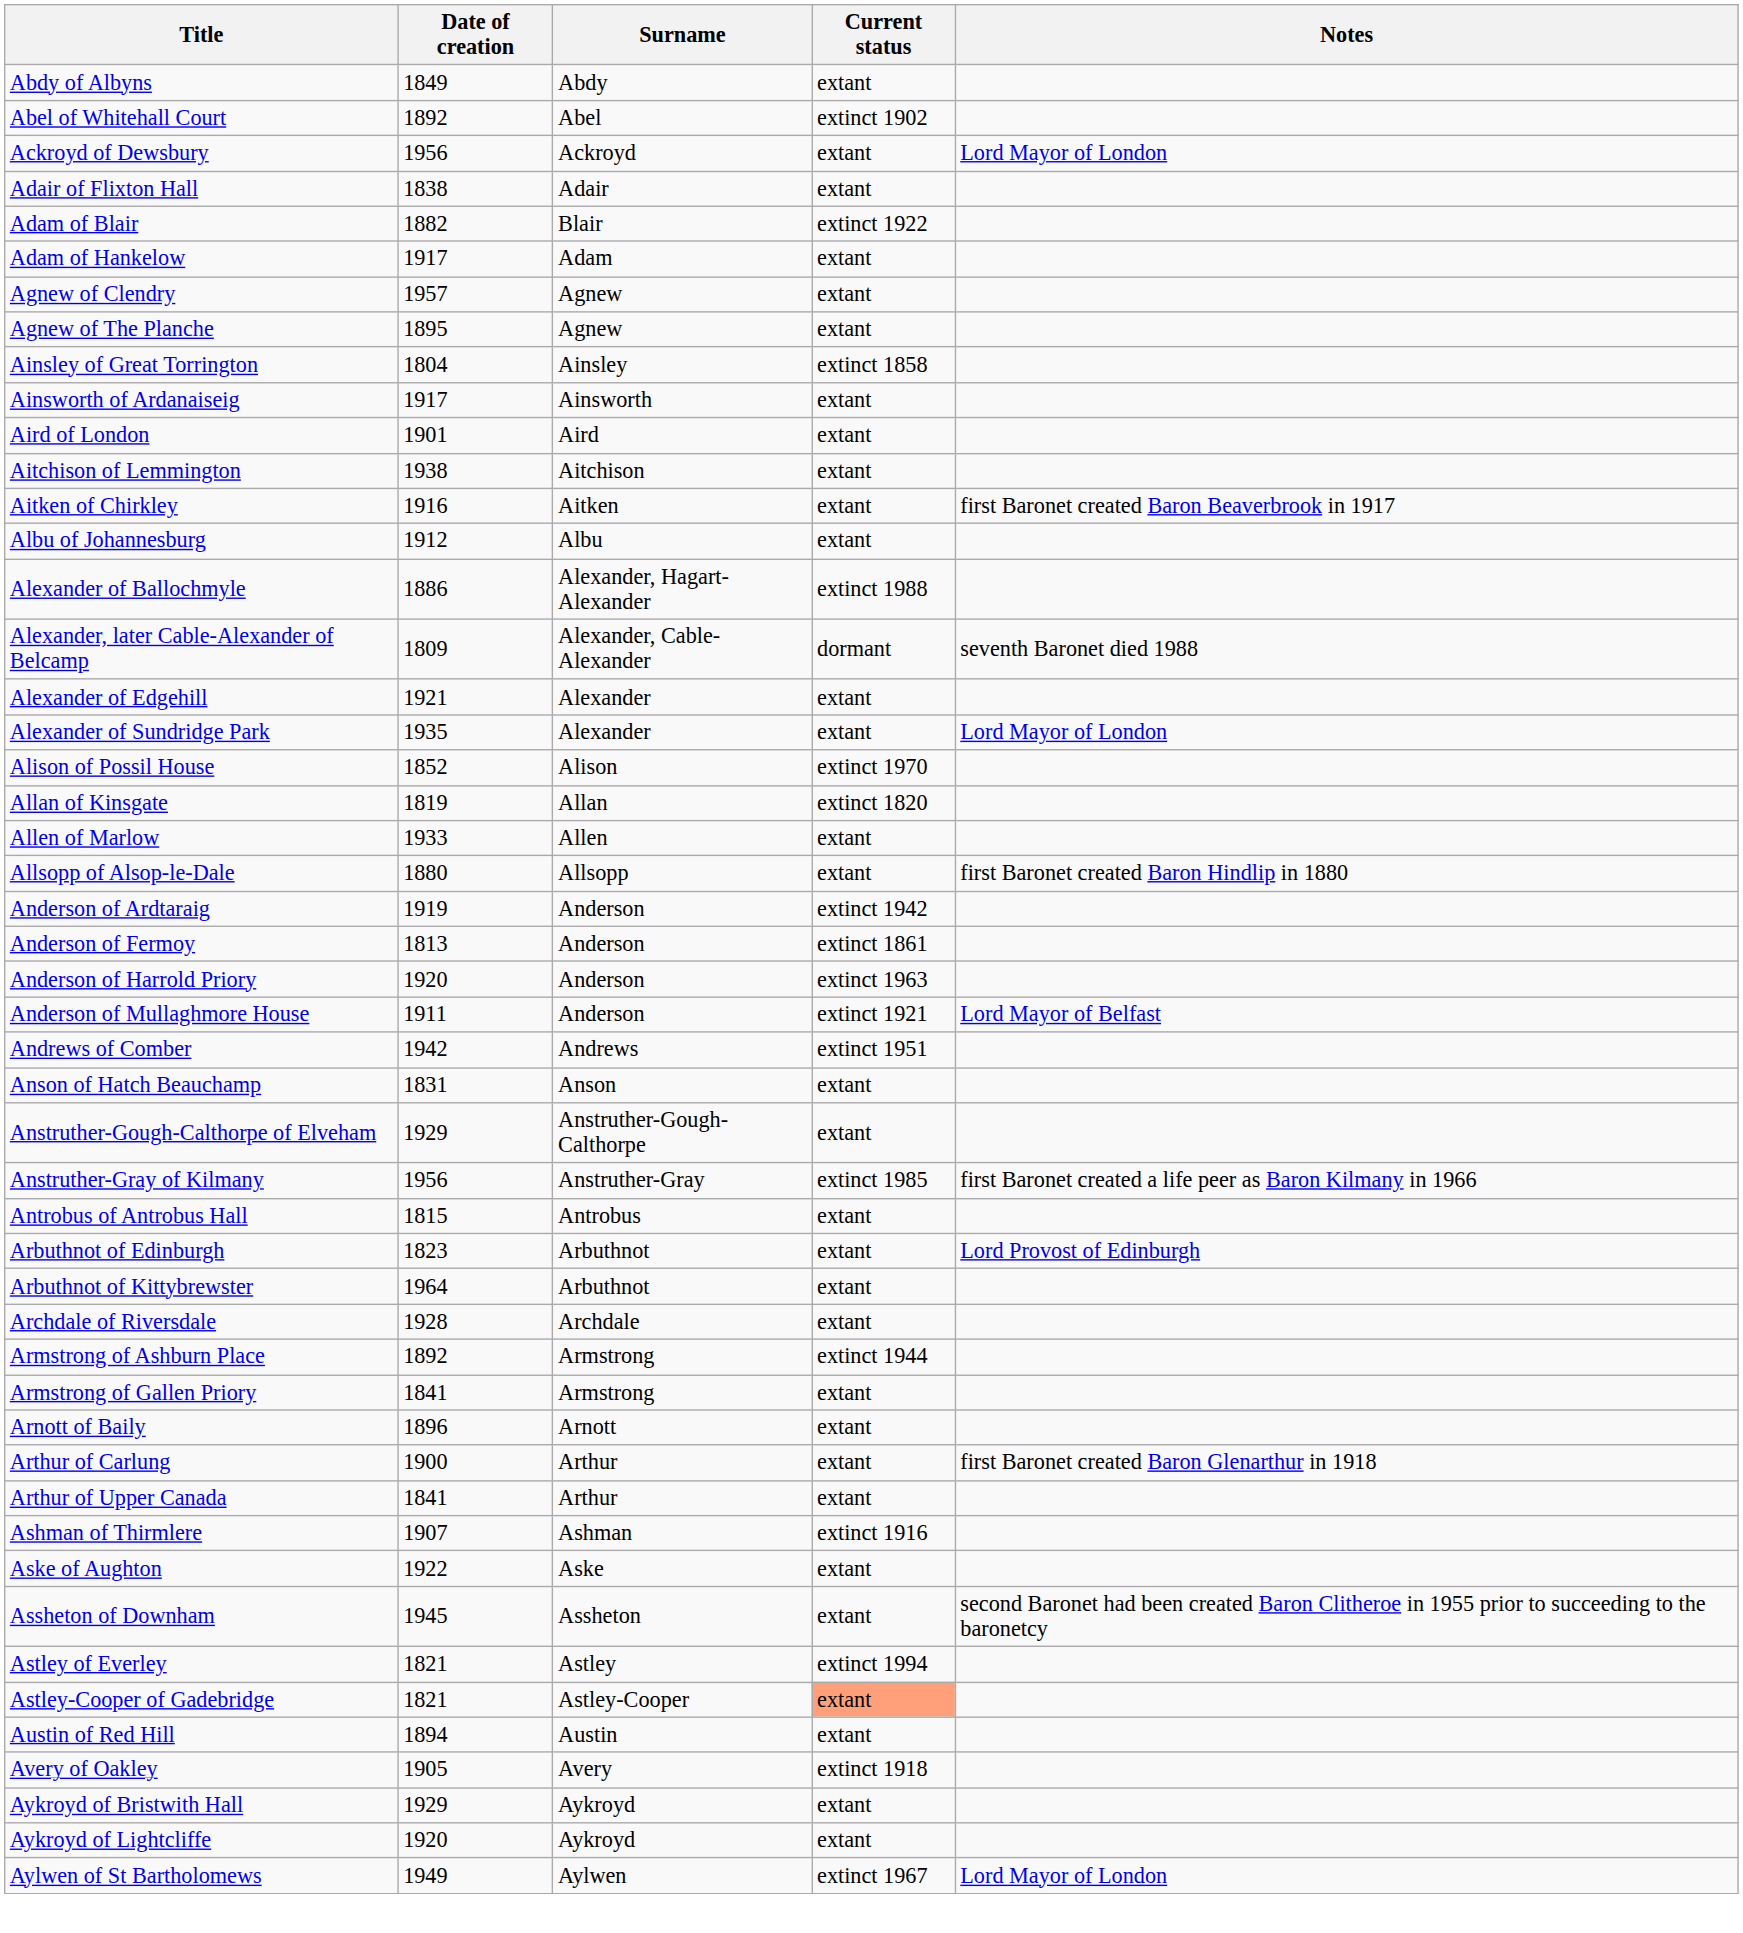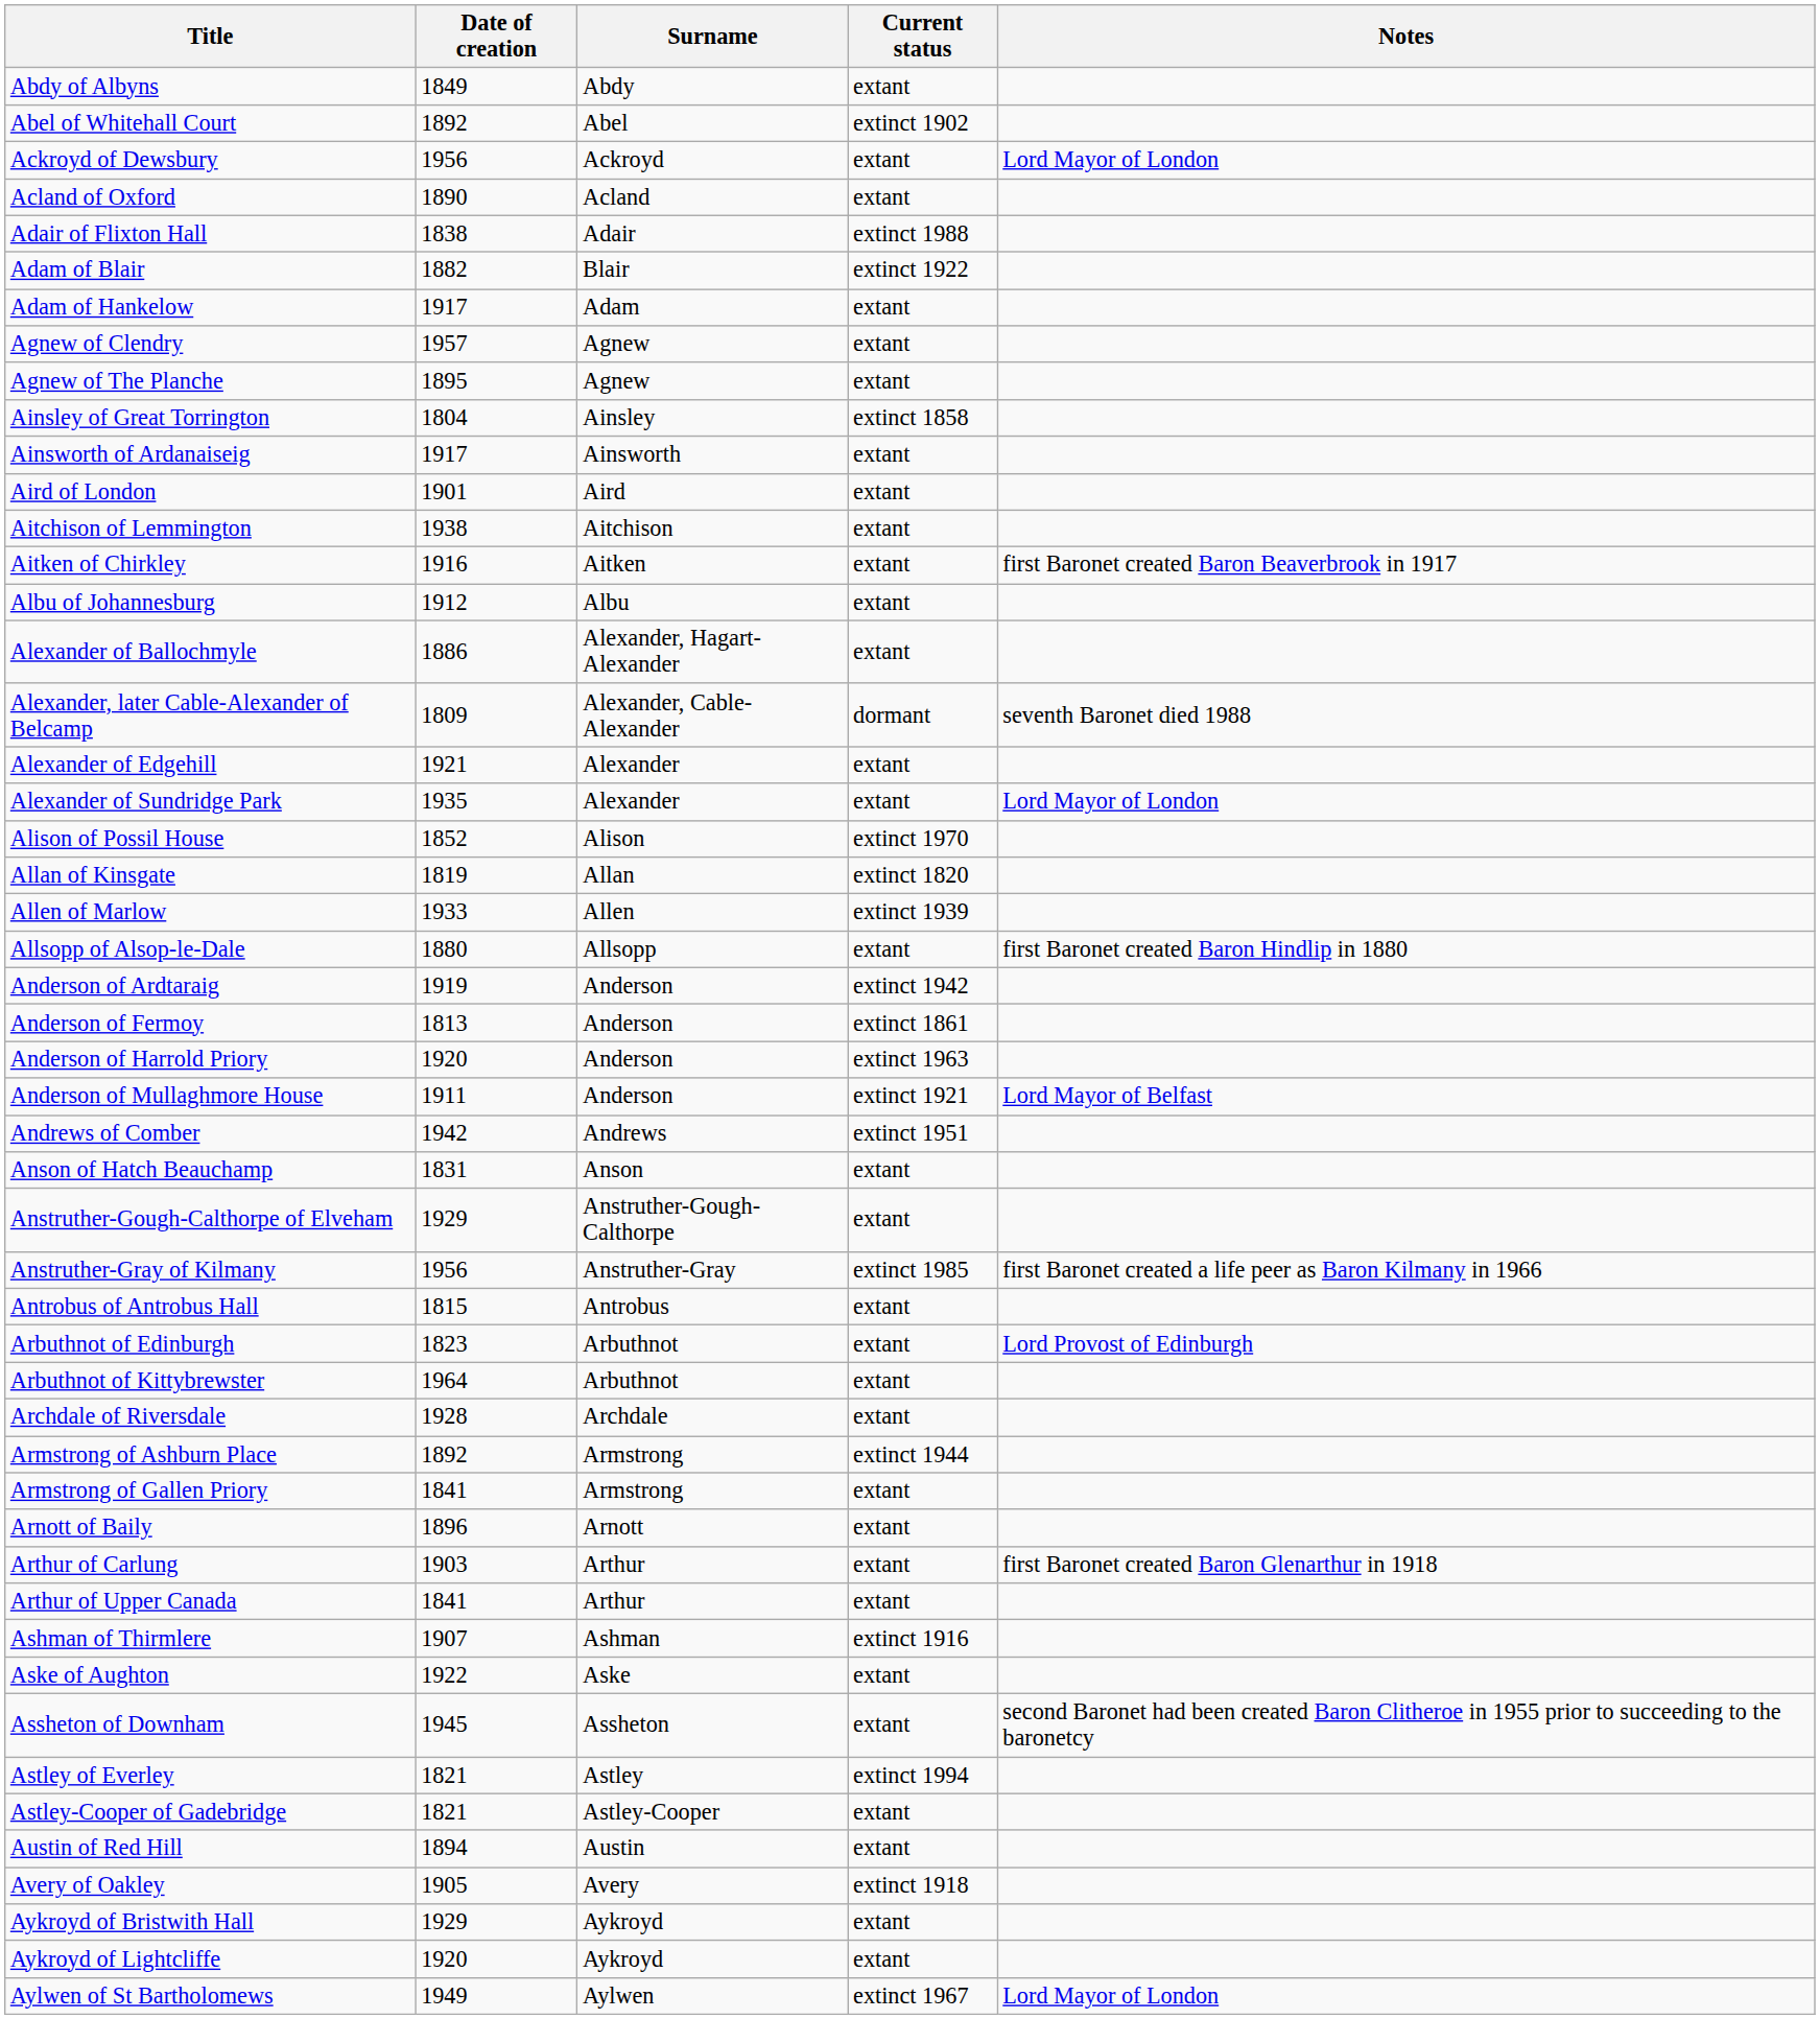 <table class="wikitable">
 <tr>
 <th>Title</th>
 <th>Date of creation</th>
 <th>Surname</th>
 <th>Current status</th>
 <th>Notes</th>
 </tr>
 <tr>
 <td><a href='#'>Abdy of Albyns</a></td>
 <td>1849</td>
 <td>Abdy</td>
 <td>extant</td>
 <td> </td>
 </tr>
 <tr>
 <td><a href='#'>Abel of Whitehall Court</a></td>
 <td>1892</td>
 <td>Abel</td>
 <td>extinct 1902</td>
 <td> </td>
 </tr>
 <tr>
 <td><a href='#'>Ackroyd of Dewsbury</a></td>
 <td>1956</td>
 <td>Ackroyd</td>
 <td>extant</td>
 <td><a href='#'>Lord Mayor of London</a></td>
 </tr>
 <tr>
+<td><a href='#'>Acland of Oxford</a></td>
+<td>1890</td>
+<td>Acland</td>
+<td>extant</td>
+<td> </td>
+</tr>
+<tr>
 <td><a href='#'>Adair of Flixton Hall</a></td>
 <td>1838</td>
 <td>Adair</td>
-<td>extant</td>
+<td>extinct 1988</td>
 <td> </td>
 </tr>
 <tr>
 <td><a href='#'>Adam of Blair</a></td>
 <td>1882</td>
 <td>Blair</td>
 <td>extinct 1922</td>
 <td> </td>
 </tr>
 <tr>
 <td><a href='#'>Adam of Hankelow</a></td>
 <td>1917</td>
 <td>Adam</td>
 <td>extant</td>
 <td> </td>
 </tr>
 <tr>
 <td><a href='#'>Agnew of Clendry</a></td>
 <td>1957</td>
 <td>Agnew</td>
 <td>extant</td>
 <td> </td>
 </tr>
 <tr>
 <td><a href='#'>Agnew of The Planche</a></td>
 <td>1895</td>
 <td>Agnew</td>
 <td>extant</td>
 <td> </td>
 </tr>
 <tr>
 <td><a href='#'>Ainsley of Great Torrington</a></td>
 <td>1804</td>
 <td>Ainsley</td>
 <td>extinct 1858</td>
 <td> </td>
 </tr>
 <tr>
 <td><a href='#'>Ainsworth of Ardanaiseig</a></td>
 <td>1917</td>
 <td>Ainsworth</td>
 <td>extant</td>
 <td> </td>
 </tr>
 <tr>
 <td><a href='#'>Aird of London</a></td>
 <td>1901</td>
 <td>Aird</td>
 <td>extant</td>
 <td> </td>
 </tr>
 <tr>
 <td><a href='#'>Aitchison of Lemmington</a></td>
 <td>1938</td>
 <td>Aitchison</td>
 <td>extant</td>
 <td> </td>
 </tr>
 <tr>
 <td><a href='#'>Aitken of Chirkley</a></td>
 <td>1916</td>
 <td>Aitken</td>
 <td>extant</td>
 <td>first Baronet created <a href='#'>Baron Beaverbrook</a> in 1917</td>
 </tr>
 <tr>
 <td><a href='#'>Albu of Johannesburg</a></td>
 <td>1912</td>
 <td>Albu</td>
 <td>extant</td>
 <td> </td>
 </tr>
 <tr>
 <td><a href='#'>Alexander of Ballochmyle</a></td>
 <td>1886</td>
 <td>Alexander, Hagart-Alexander</td>
-<td>extinct 1988</td>
+<td>extant</td>
 <td></td>
 </tr>
 <tr>
 <td><a href='#'>Alexander, later Cable-Alexander of Belcamp</a></td>
 <td>1809</td>
 <td>Alexander, Cable-Alexander</td>
 <td>dormant</td>
 <td>seventh Baronet died 1988</td>
 </tr>
 <tr>
 <td><a href='#'>Alexander of Edgehill</a></td>
 <td>1921</td>
 <td>Alexander</td>
 <td>extant</td>
 <td></td>
 </tr>
 <tr>
 <td><a href='#'>Alexander of Sundridge Park</a></td>
 <td>1935</td>
 <td>Alexander</td>
 <td>extant</td>
 <td><a href='#'>Lord Mayor of London</a></td>
 </tr>
 <tr>
 <td><a href='#'>Alison of Possil House</a></td>
 <td>1852</td>
 <td>Alison</td>
 <td>extinct 1970</td>
 <td> </td>
 </tr>
 <tr>
 <td><a href='#'>Allan of Kinsgate</a></td>
 <td>1819</td>
 <td>Allan</td>
 <td>extinct 1820</td>
 <td> </td>
 </tr>
 <tr>
 <td><a href='#'>Allen of Marlow</a></td>
 <td>1933</td>
 <td>Allen</td>
-<td>extant</td>
+<td>extinct 1939</td>
 <td> </td>
 </tr>
 <tr>
 <td><a href='#'>Allsopp of Alsop-le-Dale</a></td>
 <td>1880</td>
 <td>Allsopp</td>
 <td>extant</td>
 <td>first Baronet created <a href='#'>Baron Hindlip</a> in 1880</td>
 </tr>
 <tr>
 <td><a href='#'>Anderson of Ardtaraig</a></td>
 <td>1919</td>
 <td>Anderson</td>
 <td>extinct 1942</td>
 <td> </td>
 </tr>
 <tr>
 <td><a href='#'>Anderson of Fermoy</a></td>
 <td>1813</td>
 <td>Anderson</td>
 <td>extinct 1861</td>
 <td> </td>
 </tr>
 <tr>
 <td><a href='#'>Anderson of Harrold Priory</a></td>
 <td>1920</td>
 <td>Anderson</td>
 <td>extinct 1963</td>
 <td> </td>
 </tr>
 <tr>
 <td><a href='#'>Anderson of Mullaghmore House</a></td>
 <td>1911</td>
 <td>Anderson</td>
 <td>extinct 1921</td>
 <td><a href='#'>Lord Mayor of Belfast</a></td>
 </tr>
 <tr>
 <td><a href='#'>Andrews of Comber</a></td>
 <td>1942</td>
 <td>Andrews</td>
 <td>extinct 1951</td>
 <td> </td>
 </tr>
 <tr>
 <td><a href='#'>Anson of Hatch Beauchamp</a></td>
 <td>1831</td>
 <td>Anson</td>
 <td>extant</td>
 <td> </td>
 </tr>
 <tr>
 <td><a href='#'>Anstruther-Gough-Calthorpe of Elveham</a></td>
 <td>1929</td>
 <td>Anstruther-Gough-Calthorpe</td>
 <td>extant</td>
 <td> </td>
 </tr>
 <tr>
 <td><a href='#'>Anstruther-Gray of Kilmany</a></td>
 <td>1956</td>
 <td>Anstruther-Gray</td>
 <td>extinct 1985</td>
 <td>first Baronet created a life peer as <a href='#'>Baron Kilmany</a> in 1966</td>
 </tr>
 <tr>
 <td><a href='#'>Antrobus of Antrobus Hall</a></td>
 <td>1815</td>
 <td>Antrobus</td>
 <td>extant</td>
 <td> </td>
 </tr>
 <tr>
 <td><a href='#'>Arbuthnot of Edinburgh</a></td>
 <td>1823</td>
 <td>Arbuthnot</td>
 <td>extant</td>
 <td><a href='#'>Lord Provost of Edinburgh</a></td>
 </tr>
 <tr>
 <td><a href='#'>Arbuthnot of Kittybrewster</a></td>
 <td>1964</td>
 <td>Arbuthnot</td>
 <td>extant</td>
 <td> </td>
 </tr>
 <tr>
 <td><a href='#'>Archdale of Riversdale</a></td>
 <td>1928</td>
 <td>Archdale</td>
 <td>extant</td>
 <td> </td>
 </tr>
 <tr>
 <td><a href='#'>Armstrong of Ashburn Place</a></td>
 <td>1892</td>
 <td>Armstrong</td>
 <td>extinct 1944</td>
 <td> </td>
 </tr>
 <tr>
 <td><a href='#'>Armstrong of Gallen Priory</a></td>
 <td>1841</td>
 <td>Armstrong</td>
 <td>extant</td>
 <td> </td>
 </tr>
 <tr>
 <td><a href='#'>Arnott of Baily</a></td>
 <td>1896</td>
 <td>Arnott</td>
 <td>extant</td>
 <td> </td>
 </tr>
 <tr>
 <td><a href='#'>Arthur of Carlung</a></td>
-<td>1900</td>
+<td>1903</td>
 <td>Arthur</td>
 <td>extant</td>
 <td>first Baronet created <a href='#'>Baron Glenarthur</a> in 1918</td>
 </tr>
 <tr>
 <td><a href='#'>Arthur of Upper Canada</a></td>
 <td>1841</td>
 <td>Arthur</td>
 <td>extant</td>
 <td> </td>
 </tr>
 <tr>
 <td><a href='#'>Ashman of Thirmlere</a></td>
 <td>1907</td>
 <td>Ashman</td>
 <td>extinct 1916</td>
 <td> </td>
 </tr>
 <tr>
 <td><a href='#'>Aske of Aughton</a></td>
 <td>1922</td>
 <td>Aske</td>
 <td>extant</td>
 <td> </td>
 </tr>
 <tr>
 <td><a href='#'>Assheton of Downham</a></td>
 <td>1945</td>
 <td>Assheton</td>
 <td>extant</td>
 <td>second Baronet had been created <a href='#'>Baron Clitheroe</a> in 1955 prior to succeeding to the baronetcy</td>
 </tr>
 <tr>
 <td><a href='#'>Astley of Everley</a></td>
 <td>1821</td>
 <td>Astley</td>
 <td>extinct 1994</td>
 <td> </td>
 </tr>
 <tr>
 <td><a href='#'>Astley-Cooper of Gadebridge</a></td>
 <td>1821</td>
 <td>Astley-Cooper</td>
-<td style="background: lightsalmon;">extant</td>
+<td>extant</td>
 <td> </td>
 </tr>
 <tr>
 <td><a href='#'>Austin of Red Hill</a></td>
 <td>1894</td>
 <td>Austin</td>
 <td>extant</td>
 <td> </td>
 </tr>
 <tr>
 <td><a href='#'>Avery of Oakley</a></td>
 <td>1905</td>
 <td>Avery</td>
 <td>extinct 1918</td>
 <td> </td>
 </tr>
 <tr>
 <td><a href='#'>Aykroyd of Bristwith Hall</a></td>
 <td>1929</td>
 <td>Aykroyd</td>
 <td>extant</td>
 <td> </td>
 </tr>
 <tr>
 <td><a href='#'>Aykroyd of Lightcliffe</a></td>
 <td>1920</td>
 <td>Aykroyd</td>
 <td>extant</td>
 <td> </td>
 </tr>
 <tr>
 <td><a href='#'>Aylwen of St Bartholomews</a></td>
 <td>1949</td>
 <td>Aylwen</td>
 <td>extinct 1967</td>
 <td><a href='#'>Lord Mayor of London</a></td>
 </tr>
 </table>
